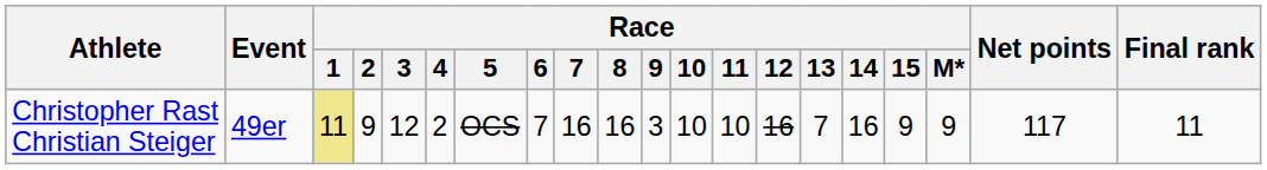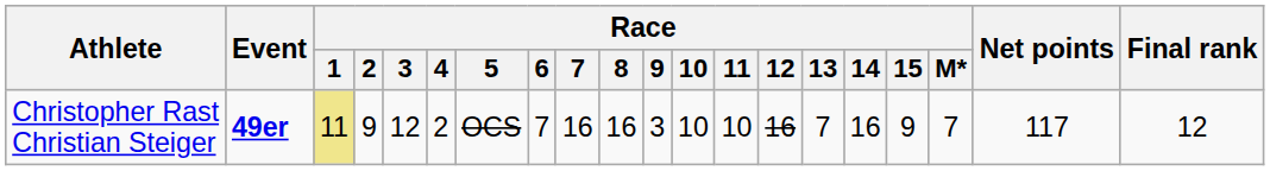 <table class="wikitable" style="font-size:90%">
 <tr>
 <th rowspan=2>Athlete</th>
 <th rowspan=2>Event</th>
 <th colspan=16>Race</th>
 <th rowspan=2>Net points</th>
 <th rowspan=2>Final rank</th>
 </tr>
 <tr style="font-size:95%">
 <th>1</th>
 <th>2</th>
 <th>3</th>
 <th>4</th>
 <th>5</th>
 <th>6</th>
 <th>7</th>
 <th>8</th>
 <th>9</th>
 <th>10</th>
 <th>11</th>
 <th>12</th>
 <th>13</th>
 <th>14</th>
 <th>15</th>
 <th>M*</th>
 </tr>
 <tr align=center>
 <td align=left><a href='#'>Christopher Rast</a><br><a href='#'>Christian Steiger</a></td>
-<td align=left><a href='#'>49er</a></td>
+<td align=left><strong><a href='#'>49er</a></strong></td>
 <td style="background: khaki;">11</td>
 <td>9</td>
 <td>12</td>
 <td>2</td>
 <td><s>OCS</s></td>
 <td>7</td>
 <td>16</td>
 <td>16</td>
 <td>3</td>
 <td>10</td>
 <td>10</td>
 <td><s>16</s></td>
 <td>7</td>
 <td>16</td>
 <td>9</td>
-<td>9</td>
+<td>7</td>
 <td>117</td>
-<td>11</td>
+<td>12</td>
 </tr>
 </table>
